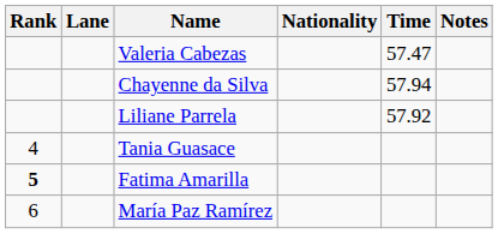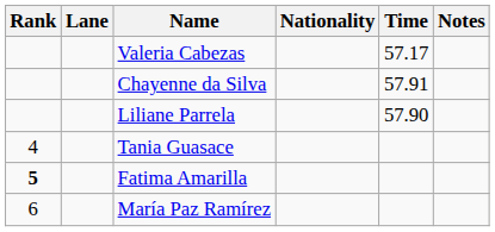 <table class="wikitable sortable" style="text-align:center">
 <tr>
 <th>Rank</th>
 <th>Lane</th>
 <th>Name</th>
 <th>Nationality</th>
 <th>Time</th>
 <th>Notes</th>
 </tr>
 <tr>
 <td></td>
 <td></td>
 <td align=left><a href='#'>Valeria Cabezas</a></td>
 <td align=left></td>
-<td>57.47</td>
+<td>57.17</td>
 <td></td>
 </tr>
 <tr>
 <td></td>
 <td></td>
 <td align=left><a href='#'>Chayenne da Silva</a></td>
 <td align=left></td>
-<td>57.94</td>
+<td>57.91</td>
 <td></td>
 </tr>
 <tr>
 <td></td>
 <td></td>
 <td align=left><a href='#'>Liliane Parrela</a></td>
 <td align=left></td>
-<td>57.92</td>
+<td>57.90</td>
 <td></td>
 </tr>
 <tr>
 <td>4</td>
 <td></td>
 <td align=left><a href='#'>Tania Guasace</a></td>
 <td align=left></td>
 <td></td>
 <td></td>
 </tr>
 <tr>
 <td><strong>5</strong></td>
 <td></td>
 <td align=left><a href='#'>Fatima Amarilla</a></td>
 <td align=left></td>
 <td></td>
 <td></td>
 </tr>
 <tr>
 <td>6</td>
 <td></td>
 <td align=left><a href='#'>María Paz Ramírez</a></td>
 <td align=left></td>
 <td></td>
 <td></td>
 </tr>
 </table>
